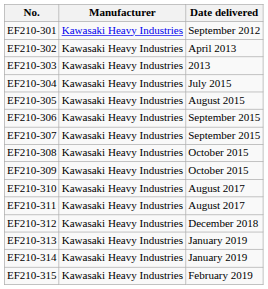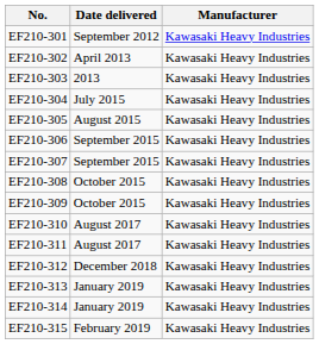 <table class="wikitable">
 <tr>
 <th>No.</th>
+<th>Date delivered</th>
 <th>Manufacturer</th>
-<th>Date delivered</th>
 </tr>
 <tr>
 <td>EF210-301</td>
+<td>September 2012</td>
 <td><a href='#'>Kawasaki Heavy Industries</a></td>
-<td>September 2012</td>
 </tr>
 <tr>
 <td>EF210-302</td>
+<td>April 2013</td>
 <td>Kawasaki Heavy Industries</td>
-<td>April 2013</td>
 </tr>
 <tr>
 <td>EF210-303</td>
+<td>2013</td>
 <td>Kawasaki Heavy Industries</td>
-<td>2013</td>
 </tr>
 <tr>
 <td>EF210-304</td>
+<td>July 2015</td>
 <td>Kawasaki Heavy Industries</td>
-<td>July 2015</td>
 </tr>
 <tr>
 <td>EF210-305</td>
+<td>August 2015</td>
 <td>Kawasaki Heavy Industries</td>
-<td>August 2015</td>
 </tr>
 <tr>
 <td>EF210-306</td>
+<td>September 2015</td>
 <td>Kawasaki Heavy Industries</td>
-<td>September 2015</td>
 </tr>
 <tr>
 <td>EF210-307</td>
+<td>September 2015</td>
 <td>Kawasaki Heavy Industries</td>
-<td>September 2015</td>
 </tr>
 <tr>
 <td>EF210-308</td>
+<td>October 2015</td>
 <td>Kawasaki Heavy Industries</td>
-<td>October 2015</td>
 </tr>
 <tr>
 <td>EF210-309</td>
+<td>October 2015</td>
 <td>Kawasaki Heavy Industries</td>
-<td>October 2015</td>
 </tr>
 <tr>
 <td>EF210-310</td>
+<td>August 2017</td>
 <td>Kawasaki Heavy Industries</td>
-<td>August 2017</td>
 </tr>
 <tr>
 <td>EF210-311</td>
+<td>August 2017</td>
 <td>Kawasaki Heavy Industries</td>
-<td>August 2017</td>
 </tr>
 <tr>
 <td>EF210-312</td>
+<td>December 2018</td>
 <td>Kawasaki Heavy Industries</td>
-<td>December 2018</td>
 </tr>
 <tr>
 <td>EF210-313</td>
+<td>January 2019</td>
 <td>Kawasaki Heavy Industries</td>
-<td>January 2019</td>
 </tr>
 <tr>
 <td>EF210-314</td>
+<td>January 2019</td>
 <td>Kawasaki Heavy Industries</td>
-<td>January 2019</td>
 </tr>
 <tr>
 <td>EF210-315</td>
+<td>February 2019</td>
 <td>Kawasaki Heavy Industries</td>
-<td>February 2019</td>
 </tr>
 </table>
